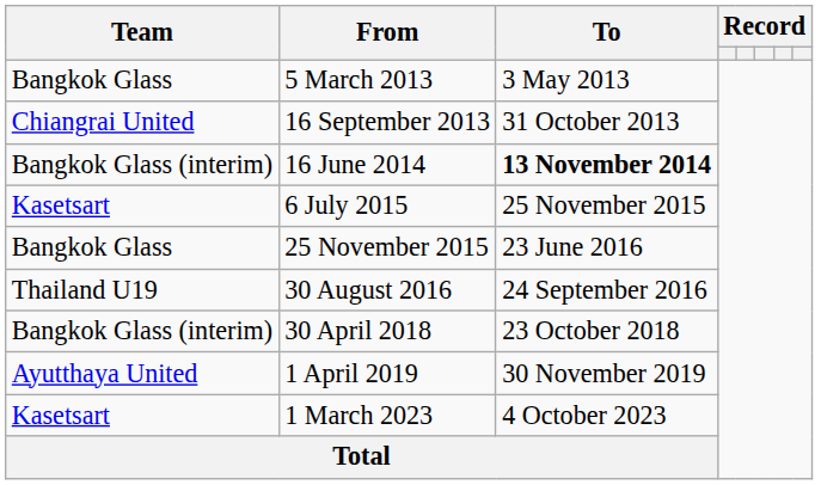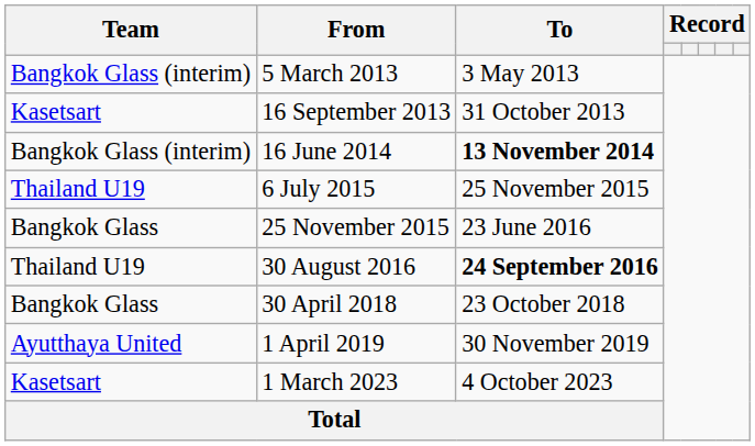 <table class="wikitable" style="text-align: center">
 <tr>
 <th rowspan="2">Team</th>
 <th rowspan="2">From</th>
 <th rowspan="2">To</th>
 <th colspan="5">Record</th>
 </tr>
 <tr>
 <th></th>
 <th></th>
 <th></th>
 <th></th>
 <th></th>
 </tr>
 <tr>
-<td align="left">Bangkok Glass</td>
+<td align="left"><a href='#'>Bangkok Glass</a> (interim)</td>
 <td align="left">5 March 2013</td>
 <td align="left">3 May 2013<br></td>
 </tr>
 <tr>
-<td align="left"><a href='#'>Chiangrai United</a></td>
+<td align="left"><a href='#'>Kasetsart</a></td>
 <td align="left">16 September 2013</td>
 <td align="left">31 October 2013<br></td>
 </tr>
 <tr>
 <td align="left">Bangkok Glass (interim)</td>
 <td align="left">16 June 2014</td>
 <td align="left"><strong>13 November 2014<br></strong></td>
 </tr>
 <tr>
-<td align="left"><a href='#'>Kasetsart</a></td>
+<td align="left"><a href='#'>Thailand U19</a></td>
 <td align="left">6 July 2015</td>
 <td align="left">25 November 2015<br></td>
 </tr>
 <tr>
 <td align="left">Bangkok Glass</td>
 <td align="left">25 November 2015</td>
 <td align="left">23 June 2016<br></td>
 </tr>
 <tr>
 <td align="left">Thailand U19</td>
 <td align="left">30 August 2016</td>
-<td align="left">24 September 2016<br></td>
+<td align="left"><strong>24 September 2016<br></strong></td>
 </tr>
 <tr>
-<td align="left">Bangkok Glass (interim)</td>
+<td align="left">Bangkok Glass</td>
 <td align="left">30 April 2018</td>
 <td align="left">23 October 2018<br></td>
 </tr>
 <tr>
 <td align="left"><a href='#'>Ayutthaya United</a></td>
 <td align="left">1 April 2019</td>
 <td align="left">30 November 2019<br></td>
 </tr>
 <tr>
 <td align="left"><a href='#'>Kasetsart</a></td>
 <td align="left">1 March 2023</td>
 <td align="left">4 October 2023<br></td>
 </tr>
 <tr>
 <th colspan="3">Total<br></th>
 </tr>
 </table>
